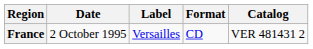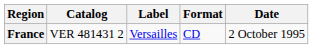 <table class="wikitable plainrowheaders">
 <tr>
 <th>Region</th>
-<th>Date</th>
+<th>Catalog</th>
 <th>Label</th>
 <th>Format</th>
-<th>Catalog</th>
+<th>Date</th>
 </tr>
 <tr>
 <th scope="row">France</th>
-<td>2 October 1995</td>
+<td>VER 481431 2</td>
 <td><a href='#'>Versailles</a></td>
 <td><a href='#'>CD</a></td>
-<td>VER 481431 2</td>
+<td>2 October 1995</td>
 </tr>
 </table>
